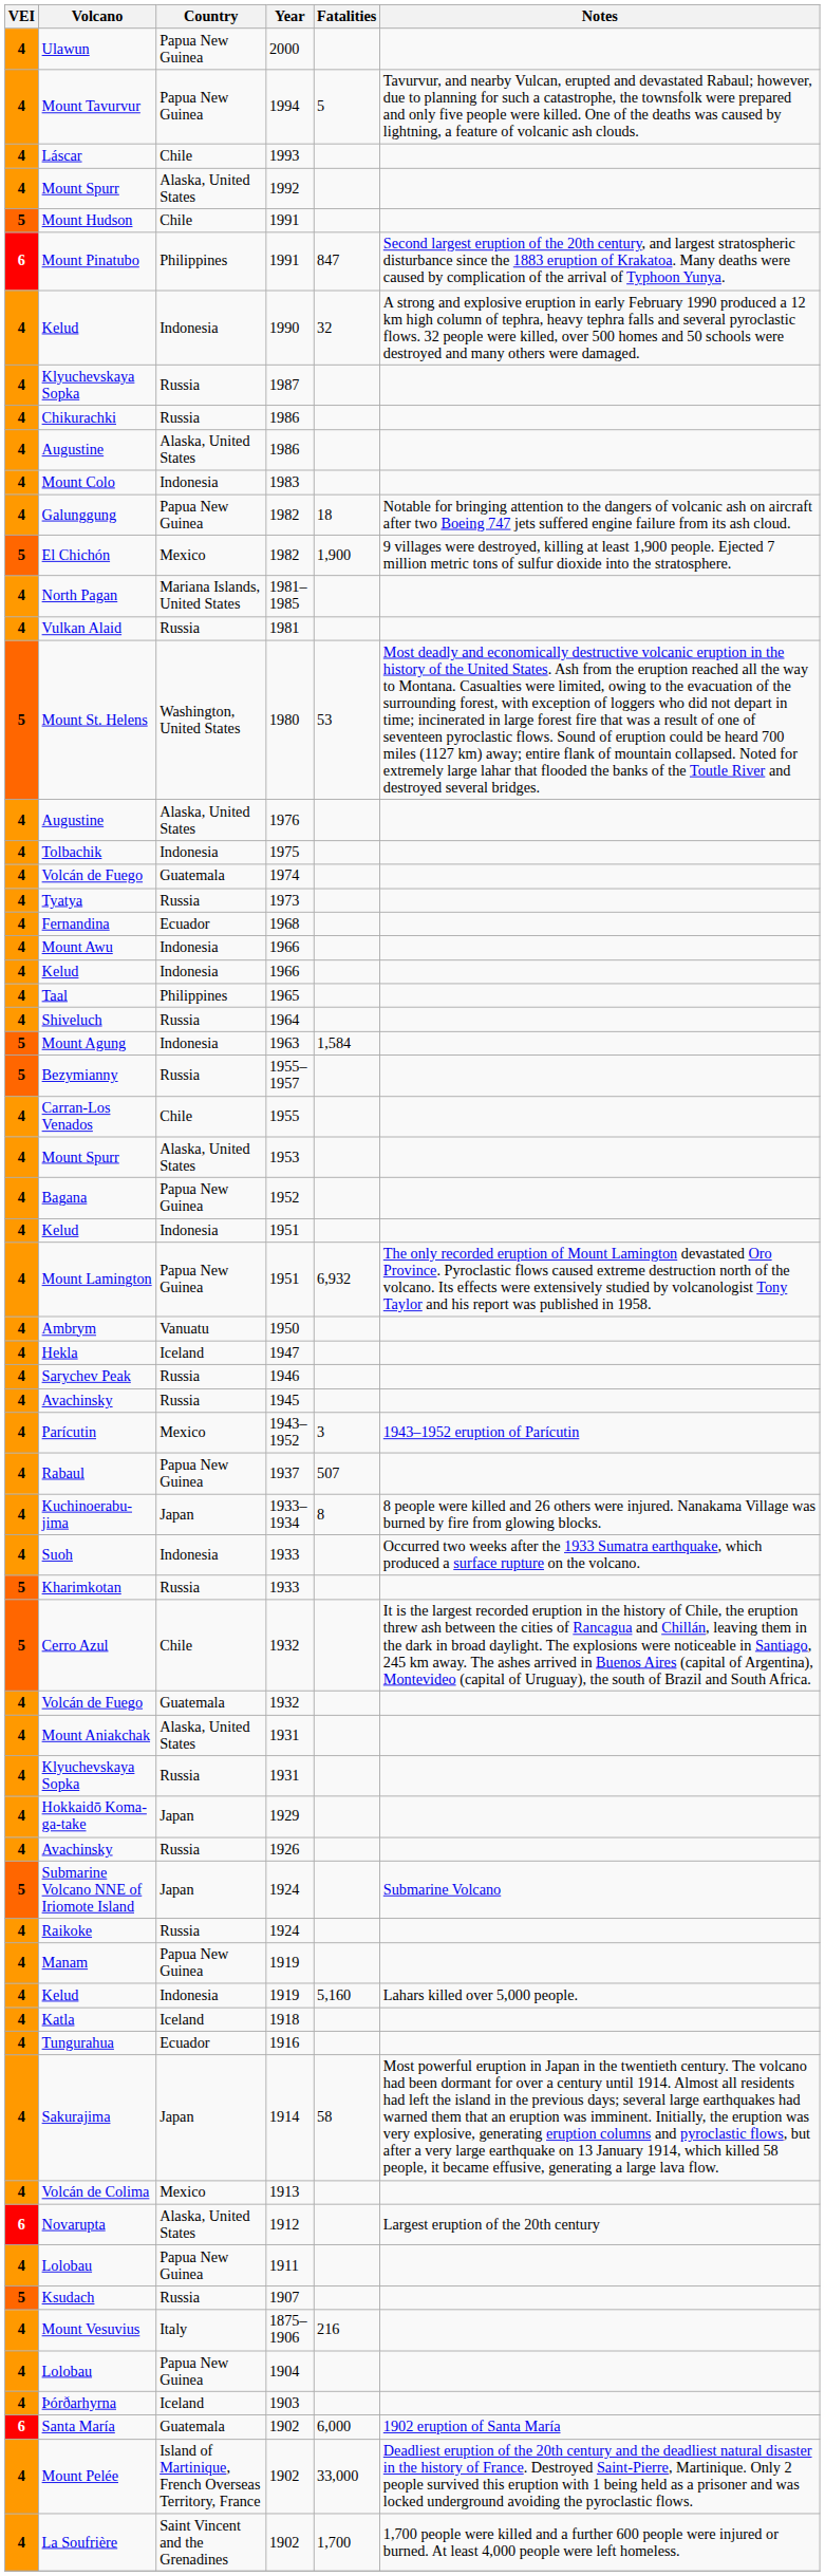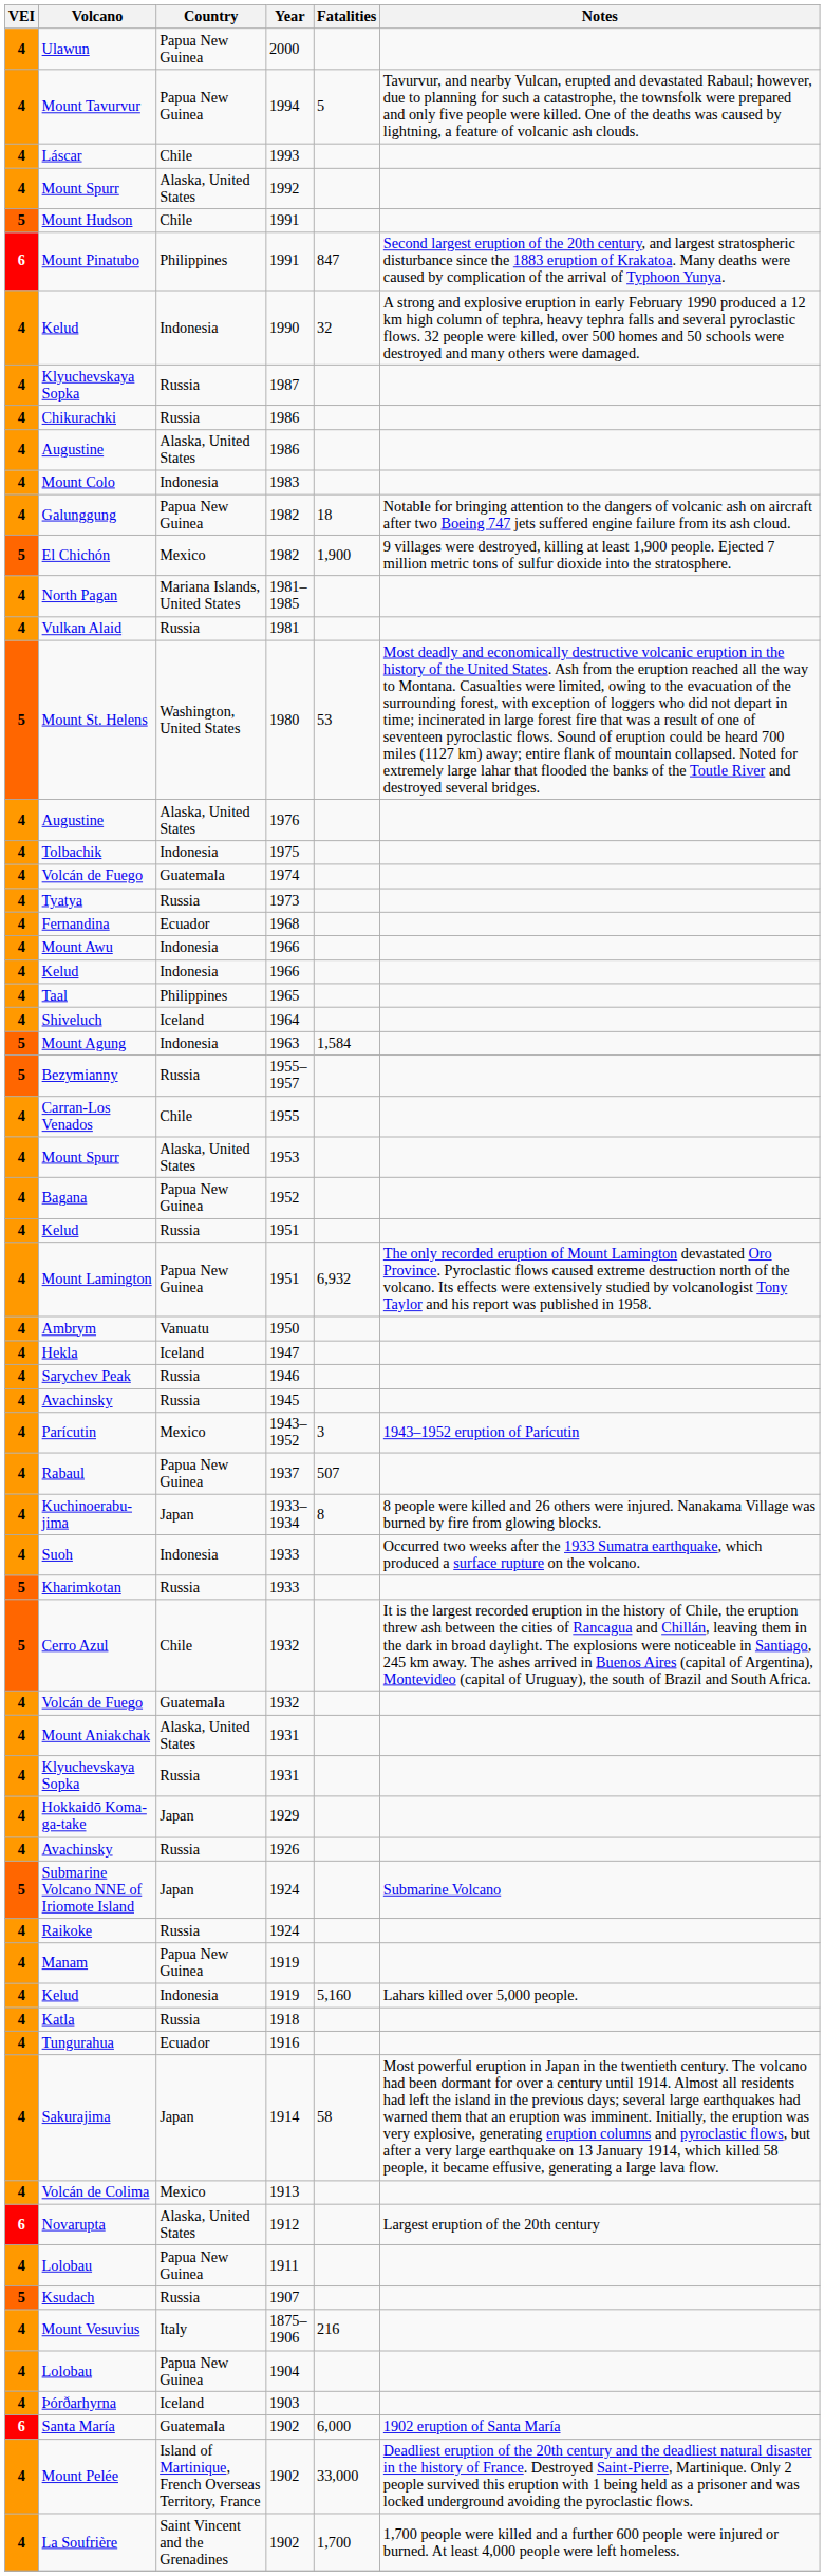 <table class="wikitable sortable" border="1">
 <tr>
 <th>VEI</th>
 <th>Volcano</th>
 <th>Country</th>
 <th>Year</th>
 <th data-sort-type="number">Fatalities</th>
 <th>Notes</th>
 </tr>
 <tr>
 <th style="background:#f90;">4</th>
 <td><a href='#'>Ulawun</a></td>
 <td>Papua New Guinea</td>
 <td>2000</td>
 <td></td>
 <td></td>
 </tr>
 <tr>
 <th style="background:#f90;">4</th>
 <td><a href='#'>Mount Tavurvur</a></td>
 <td>Papua New Guinea</td>
 <td>1994</td>
 <td>5</td>
 <td>Tavurvur, and nearby Vulcan, erupted and devastated Rabaul; however, due to planning for such a catastrophe, the townsfolk were prepared and only five people were killed. One of the deaths was caused by lightning, a feature of volcanic ash clouds.</td>
 </tr>
 <tr>
 <th style="background:#f90;">4</th>
 <td><a href='#'>Láscar</a></td>
 <td>Chile</td>
 <td>1993</td>
 <td></td>
 <td></td>
 </tr>
 <tr>
 <th style="background:#f90;">4</th>
 <td><a href='#'>Mount Spurr</a></td>
 <td>Alaska, United States</td>
 <td>1992</td>
 <td></td>
 <td></td>
 </tr>
 <tr>
 <th style="background:#f60;">5</th>
 <td><a href='#'>Mount Hudson</a></td>
 <td>Chile</td>
 <td>1991</td>
 <td></td>
 <td></td>
 </tr>
 <tr>
 <th style="background:#f00; color:white;">6</th>
 <td><a href='#'>Mount Pinatubo</a></td>
 <td>Philippines</td>
 <td>1991</td>
 <td>847</td>
 <td><a href='#'>Second largest eruption of the 20th century</a>, and largest stratospheric disturbance since the <a href='#'>1883 eruption of Krakatoa</a>. Many deaths were caused by complication of the arrival of <a href='#'>Typhoon Yunya</a>.</td>
 </tr>
 <tr>
 <th style="background:#f90;">4</th>
 <td><a href='#'>Kelud</a></td>
 <td>Indonesia</td>
 <td>1990</td>
 <td>32</td>
 <td>A strong and explosive eruption in early February 1990 produced a 12 km high column of tephra, heavy tephra falls and several pyroclastic flows. 32 people were killed, over 500 homes and 50 schools were destroyed and many others were damaged.</td>
 </tr>
 <tr>
 <th style="background:#f90;">4</th>
 <td><a href='#'>Klyuchevskaya Sopka</a></td>
 <td>Russia</td>
 <td>1987</td>
 <td></td>
 <td></td>
 </tr>
 <tr>
 <th style="background:#f90;">4</th>
 <td><a href='#'>Chikurachki</a></td>
 <td>Russia</td>
 <td>1986</td>
 <td></td>
 <td></td>
 </tr>
 <tr>
 <th style="background:#f90;">4</th>
 <td><a href='#'>Augustine</a></td>
 <td>Alaska, United States</td>
 <td>1986</td>
 <td></td>
 <td></td>
 </tr>
 <tr>
 <th style="background:#f90;">4</th>
 <td><a href='#'>Mount Colo</a></td>
 <td>Indonesia</td>
 <td>1983</td>
 <td></td>
 <td></td>
 </tr>
 <tr>
 <th style="background:#f90;">4</th>
 <td><a href='#'>Galunggung</a></td>
 <td>Papua New Guinea</td>
 <td>1982</td>
 <td>18</td>
 <td>Notable for bringing attention to the dangers of volcanic ash on aircraft after two <a href='#'>Boeing 747</a> jets suffered engine failure from its ash cloud.</td>
 </tr>
 <tr>
 <th style="background:#f60;">5</th>
 <td><a href='#'>El Chichón</a></td>
 <td>Mexico</td>
 <td>1982</td>
 <td>1,900</td>
 <td>9 villages were destroyed, killing at least 1,900 people. Ejected 7 million metric tons of sulfur dioxide into the stratosphere.</td>
 </tr>
 <tr>
 <th style="background:#f90;">4</th>
 <td><a href='#'>North Pagan</a></td>
 <td>Mariana Islands, United States</td>
 <td>1981–1985</td>
 <td></td>
 <td></td>
 </tr>
 <tr>
 <th style="background:#f90;">4</th>
 <td><a href='#'>Vulkan Alaid</a></td>
 <td>Russia</td>
 <td>1981</td>
 <td></td>
 <td></td>
 </tr>
 <tr>
 <th style="background:#f60;">5</th>
 <td><a href='#'>Mount St. Helens</a></td>
 <td>Washington, United States</td>
 <td>1980</td>
 <td>53</td>
 <td><a href='#'>Most deadly and economically destructive volcanic eruption in the history of the United States</a>. Ash from the  eruption reached all the way to Montana. Casualties were limited, owing to the evacuation of the surrounding forest, with exception of loggers who did not depart in time; incinerated in large forest fire that was a result of one of seventeen pyroclastic flows.  Sound of eruption could be heard 700 miles (1127 km) away; entire flank of mountain collapsed. Noted for extremely large lahar that flooded the banks of the <a href='#'>Toutle River</a> and destroyed several bridges.</td>
 </tr>
 <tr>
 <th style="background:#f90;">4</th>
 <td><a href='#'>Augustine</a></td>
 <td>Alaska, United States</td>
 <td>1976</td>
 <td></td>
 <td></td>
 </tr>
 <tr>
 <th style="background:#f90;">4</th>
 <td><a href='#'>Tolbachik</a></td>
 <td>Indonesia</td>
 <td>1975</td>
 <td></td>
 <td></td>
 </tr>
 <tr>
 <th style="background:#f90;">4</th>
 <td><a href='#'>Volcán de Fuego</a></td>
 <td>Guatemala</td>
 <td>1974</td>
 <td></td>
 <td></td>
 </tr>
 <tr>
 <th style="background:#f90;">4</th>
 <td><a href='#'>Tyatya</a></td>
 <td>Russia</td>
 <td>1973</td>
 <td></td>
 <td></td>
 </tr>
 <tr>
 <th style="background:#f90;">4</th>
 <td><a href='#'>Fernandina</a></td>
 <td>Ecuador</td>
 <td>1968</td>
 <td></td>
 <td></td>
 </tr>
 <tr>
 <th style="background:#f90;">4</th>
 <td><a href='#'>Mount Awu</a></td>
 <td>Indonesia</td>
 <td>1966</td>
 <td></td>
 <td></td>
 </tr>
 <tr>
 <th style="background:#f90;">4</th>
 <td><a href='#'>Kelud</a></td>
 <td>Indonesia</td>
 <td>1966</td>
 <td></td>
 <td></td>
 </tr>
 <tr>
 <th style="background:#f90;">4</th>
 <td><a href='#'>Taal</a></td>
 <td>Philippines</td>
 <td>1965</td>
 <td></td>
 <td></td>
 </tr>
 <tr>
 <th style="background:#f90;">4</th>
 <td><a href='#'>Shiveluch</a></td>
-<td>Russia</td>
+<td>Iceland</td>
 <td>1964</td>
 <td></td>
 <td></td>
 </tr>
 <tr>
 <th style="background:#f60;">5</th>
 <td><a href='#'>Mount Agung</a></td>
 <td>Indonesia</td>
 <td>1963</td>
 <td>1,584</td>
 <td></td>
 </tr>
 <tr>
 <th style="background:#f60;">5</th>
 <td><a href='#'>Bezymianny</a></td>
 <td>Russia</td>
 <td>1955–1957</td>
 <td></td>
 <td></td>
 </tr>
 <tr>
 <th style="background:#f90;">4</th>
 <td><a href='#'>Carran-Los Venados</a></td>
 <td>Chile</td>
 <td>1955</td>
 <td></td>
 <td></td>
 </tr>
 <tr>
 <th style="background:#f90;">4</th>
 <td><a href='#'>Mount Spurr</a></td>
 <td>Alaska, United States</td>
 <td>1953</td>
 <td></td>
 <td></td>
 </tr>
 <tr>
 <th style="background:#f90;">4</th>
 <td><a href='#'>Bagana</a></td>
 <td>Papua New Guinea</td>
 <td>1952</td>
 <td></td>
 <td></td>
 </tr>
 <tr>
 <th style="background:#f90;">4</th>
 <td><a href='#'>Kelud</a></td>
-<td>Indonesia</td>
+<td>Russia</td>
 <td>1951</td>
 <td></td>
 <td></td>
 </tr>
 <tr>
 <th style="background:#f90;">4</th>
 <td><a href='#'>Mount Lamington</a></td>
 <td>Papua New Guinea</td>
 <td>1951</td>
 <td>6,932</td>
 <td><a href='#'>The only recorded eruption of Mount Lamington</a> devastated <a href='#'>Oro Province</a>. Pyroclastic flows caused extreme destruction north of the volcano. Its effects were extensively studied by volcanologist <a href='#'>Tony Taylor</a> and his report was published in 1958.</td>
 </tr>
 <tr>
 <th style="background:#f90;">4</th>
 <td><a href='#'>Ambrym</a></td>
 <td>Vanuatu</td>
 <td>1950</td>
 <td></td>
 <td></td>
 </tr>
 <tr>
 <th style="background:#f90;">4</th>
 <td><a href='#'>Hekla</a></td>
 <td>Iceland</td>
 <td>1947</td>
 <td></td>
 <td></td>
 </tr>
 <tr>
 <th style="background:#f90;">4</th>
 <td><a href='#'>Sarychev Peak</a></td>
 <td>Russia</td>
 <td>1946</td>
 <td></td>
 <td></td>
 </tr>
 <tr>
 <th style="background:#f90;">4</th>
 <td><a href='#'>Avachinsky</a></td>
 <td>Russia</td>
 <td>1945</td>
 <td></td>
 <td></td>
 </tr>
 <tr>
 <th style="background:#f90;">4</th>
 <td><a href='#'>Parícutin</a></td>
 <td>Mexico</td>
 <td>1943–1952</td>
 <td>3</td>
 <td><a href='#'>1943–1952 eruption of Parícutin</a></td>
 </tr>
 <tr>
 <th style="background:#f90;">4</th>
 <td><a href='#'>Rabaul</a></td>
 <td>Papua New Guinea</td>
 <td>1937</td>
 <td>507</td>
 <td></td>
 </tr>
 <tr>
 <th style="background:#f90;">4</th>
 <td><a href='#'>Kuchinoerabu-jima</a></td>
 <td>Japan</td>
 <td>1933–1934</td>
 <td>8</td>
 <td>8 people were killed and 26 others were injured. Nanakama Village was burned by fire from glowing blocks.</td>
 </tr>
 <tr>
 <th style="background:#f90;">4</th>
 <td><a href='#'>Suoh</a></td>
 <td>Indonesia</td>
 <td>1933</td>
 <td></td>
 <td>Occurred two weeks after the <a href='#'>1933 Sumatra earthquake</a>, which produced a <a href='#'>surface rupture</a> on the volcano.</td>
 </tr>
 <tr>
 <th style="background:#f60;">5</th>
 <td><a href='#'>Kharimkotan</a></td>
 <td>Russia</td>
 <td>1933</td>
 <td></td>
 <td></td>
 </tr>
 <tr>
 <th style="background:#f60;">5</th>
 <td><a href='#'>Cerro Azul</a></td>
 <td>Chile</td>
 <td>1932</td>
 <td></td>
 <td>It is the largest recorded eruption in the history of Chile, the eruption threw ash between the cities of <a href='#'>Rancagua</a> and <a href='#'>Chillán</a>, leaving them in the dark in broad daylight. The explosions were noticeable in <a href='#'>Santiago</a>, 245 km away. The ashes arrived in <a href='#'>Buenos Aires</a> (capital of Argentina), <a href='#'>Montevideo</a> (capital of Uruguay), the south of Brazil and South Africa.</td>
 </tr>
 <tr>
 <th style="background:#f90;">4</th>
 <td><a href='#'>Volcán de Fuego</a></td>
 <td>Guatemala</td>
 <td>1932</td>
 <td></td>
 <td></td>
 </tr>
 <tr>
 <th style="background:#f90;">4</th>
 <td><a href='#'>Mount Aniakchak</a></td>
 <td>Alaska, United States</td>
 <td>1931</td>
 <td></td>
 <td></td>
 </tr>
 <tr>
 <th style="background:#f90;">4</th>
 <td><a href='#'>Klyuchevskaya Sopka</a></td>
 <td>Russia</td>
 <td>1931</td>
 <td></td>
 <td></td>
 </tr>
 <tr>
 <th style="background:#f90;">4</th>
 <td><a href='#'>Hokkaidō Koma-ga-take</a></td>
 <td>Japan</td>
 <td>1929</td>
 <td></td>
 <td></td>
 </tr>
 <tr>
 <th style="background:#f90;">4</th>
 <td><a href='#'>Avachinsky</a></td>
 <td>Russia</td>
 <td>1926</td>
 <td></td>
 <td></td>
 </tr>
 <tr>
 <th style="background:#f60;">5</th>
 <td><a href='#'>Submarine Volcano NNE of Iriomote Island</a></td>
 <td>Japan</td>
 <td>1924</td>
 <td></td>
 <td><a href='#'>Submarine Volcano</a></td>
 </tr>
 <tr>
 <th style="background:#f90;">4</th>
 <td><a href='#'>Raikoke</a></td>
 <td>Russia</td>
 <td>1924</td>
 <td></td>
 <td></td>
 </tr>
 <tr>
 <th style="background:#f90;">4</th>
 <td><a href='#'>Manam</a></td>
 <td>Papua New Guinea</td>
 <td>1919</td>
 <td></td>
 <td></td>
 </tr>
 <tr>
 <th style="background:#f90;">4</th>
 <td><a href='#'>Kelud</a></td>
 <td>Indonesia</td>
 <td>1919</td>
 <td>5,160</td>
 <td>Lahars killed over 5,000 people.</td>
 </tr>
 <tr>
 <th style="background:#f90;">4</th>
 <td><a href='#'>Katla</a></td>
-<td>Iceland</td>
+<td>Russia</td>
 <td>1918</td>
 <td></td>
 <td></td>
 </tr>
 <tr>
 <th style="background:#f90;">4</th>
 <td><a href='#'>Tungurahua</a></td>
 <td>Ecuador</td>
 <td>1916</td>
 <td></td>
 <td></td>
 </tr>
 <tr>
 <th style="background:#f90;">4</th>
 <td><a href='#'>Sakurajima</a></td>
 <td>Japan</td>
 <td>1914</td>
 <td>58</td>
 <td>Most powerful eruption in Japan in the twentieth century. The volcano had been dormant for over a century until 1914. Almost all residents had left the island in the previous days; several large earthquakes had warned them that an eruption was imminent. Initially, the eruption was very explosive, generating <a href='#'>eruption columns</a> and <a href='#'>pyroclastic flows</a>, but after a very large earthquake on 13 January 1914, which killed 58 people, it became effusive, generating a large lava flow.</td>
 </tr>
 <tr>
 <th style="background:#f90;">4</th>
 <td><a href='#'>Volcán de Colima</a></td>
 <td>Mexico</td>
 <td>1913</td>
 <td></td>
 <td></td>
 </tr>
 <tr>
 <th style="background:#f00; color:white;">6</th>
 <td><a href='#'>Novarupta</a></td>
 <td>Alaska, United States</td>
 <td>1912</td>
 <td></td>
 <td>Largest eruption of the 20th century</td>
 </tr>
 <tr>
 <th style="background:#f90;">4</th>
 <td><a href='#'>Lolobau</a></td>
 <td>Papua New Guinea</td>
 <td>1911</td>
 <td></td>
 <td></td>
 </tr>
 <tr>
 <th style="background:#f60;">5</th>
 <td><a href='#'>Ksudach</a></td>
 <td>Russia</td>
 <td>1907</td>
 <td></td>
 <td></td>
 </tr>
 <tr>
 <th style="background:#f90;">4</th>
 <td><a href='#'>Mount Vesuvius</a></td>
 <td>Italy</td>
 <td>1875–1906</td>
 <td>216</td>
 <td></td>
 </tr>
 <tr>
 <th style="background:#f90;">4</th>
 <td><a href='#'>Lolobau</a></td>
 <td>Papua New Guinea</td>
 <td>1904</td>
 <td></td>
 <td></td>
 </tr>
 <tr>
 <th style="background:#f90;">4</th>
 <td><a href='#'>Þórðarhyrna</a></td>
 <td>Iceland</td>
 <td>1903</td>
 <td></td>
 <td></td>
 </tr>
 <tr>
 <th style="background:#f00; color:white;">6</th>
 <td><a href='#'>Santa María</a> </td>
 <td>Guatemala</td>
 <td>1902</td>
 <td>6,000</td>
 <td><a href='#'>1902 eruption of Santa María</a></td>
 </tr>
 <tr>
 <th style="background:#f90;">4</th>
 <td><a href='#'>Mount Pelée</a></td>
 <td>Island of <a href='#'>Martinique</a>, French Overseas Territory, France</td>
 <td>1902</td>
 <td>33,000</td>
 <td><a href='#'>Deadliest eruption of the 20th century and the deadliest natural disaster in the history of France</a>. Destroyed <a href='#'>Saint-Pierre</a>, Martinique. Only 2 people survived this eruption with 1 being held as a prisoner and was locked underground avoiding the pyroclastic flows.</td>
 </tr>
 <tr>
 <th style="background:#f90;">4</th>
 <td><a href='#'>La Soufrière</a></td>
 <td>Saint Vincent and the Grenadines</td>
 <td>1902</td>
 <td>1,700</td>
 <td>1,700 people were killed and a further 600 people were injured or burned. At least 4,000 people were left homeless.</td>
 </tr>
 <tr>
 </tr>
 </table>
